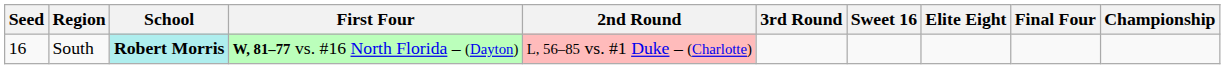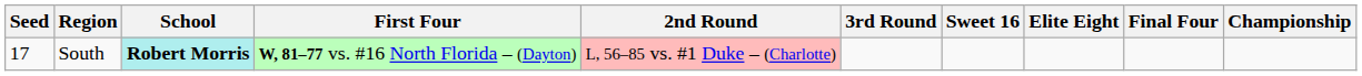 <table class="sortable wikitable" style="white-space:nowrap; font-size:90%;">
 <tr>
 <th>Seed</th>
 <th>Region</th>
 <th>School</th>
 <th>First Four</th>
 <th>2nd Round</th>
 <th>3rd Round</th>
 <th>Sweet 16</th>
 <th>Elite Eight</th>
 <th>Final Four</th>
 <th>Championship</th>
 </tr>
 <tr>
-<td>16</td>
+<td>17</td>
 <td>South</td>
 <td style="background: paleturquoise;"><strong>Robert Morris</strong></td>
 <td style="background:#bfb;"><small><strong>W, 81–77</strong></small> vs. #16 <a href='#'>North Florida</a> – <small>(<a href='#'>Dayton</a>)</small></td>
 <td style="background:#fbb;"><small>L, 56–85</small> vs. #1 <a href='#'>Duke</a> – <small>(<a href='#'>Charlotte</a>)</small></td>
 <td></td>
 <td></td>
 <td></td>
 <td></td>
 <td></td>
 </tr>
 </table>
